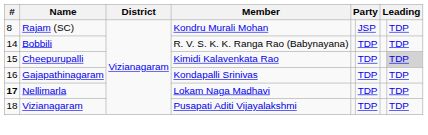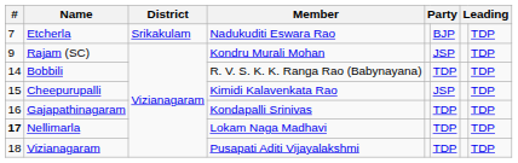 <table class="wikitable sortable">
 <tr>
 <th>#</th>
 <th>Name</th>
 <th>District</th>
 <th>Member</th>
 <th colspan="2">Party</th>
 <th colspan=2>Leading<br></th>
 </tr>
 <tr>
-<td>8</td>
+<td>7</td>
+<td><a href='#'>Etcherla</a></td>
+<td><a href='#'>Srikakulam</a></td>
+<td><a href='#'>Nadukuditi Eswara Rao</a></td>
+<td></td>
+<td><a href='#'>BJP</a></td>
+<td></td>
+<td><a href='#'>TDP</a></td>
+</tr>
+<tr>
+<td>9</td>
 <td><a href='#'>Rajam</a> (SC)</td>
 <td rowspan="6"><a href='#'>Vizianagaram</a></td>
 <td><a href='#'>Kondru Murali Mohan</a></td>
 <td></td>
 <td><a href='#'>JSP</a></td>
 <td></td>
 <td><a href='#'>TDP</a></td>
 </tr>
 <tr>
 <td>14</td>
 <td><a href='#'>Bobbili</a></td>
 <td>R. V. S. K. K. Ranga Rao (Babynayana)</td>
 <td></td>
 <td><a href='#'>TDP</a></td>
 <td></td>
 <td><a href='#'>TDP</a></td>
 </tr>
 <tr>
 <td>15</td>
 <td><a href='#'>Cheepurupalli</a></td>
 <td><a href='#'>Kimidi Kalavenkata Rao</a></td>
 <td></td>
+<td><a href='#'>JSP</a></td>
+<td></td>
 <td><a href='#'>TDP</a></td>
-<td></td>
-<td style="background: lightgrey;"><a href='#'>TDP</a></td>
 </tr>
 <tr>
 <td>16</td>
 <td><a href='#'>Gajapathinagaram</a></td>
 <td><a href='#'>Kondapalli Srinivas</a></td>
 <td></td>
 <td><a href='#'>TDP</a></td>
 <td></td>
 <td><a href='#'>TDP</a></td>
 </tr>
 <tr>
 <td><strong>17</strong></td>
 <td><a href='#'>Nellimarla</a></td>
 <td><a href='#'>Lokam Naga Madhavi</a></td>
 <td></td>
 <td><a href='#'>TDP</a></td>
 <td></td>
 <td><a href='#'>TDP</a></td>
 </tr>
 <tr>
 <td>18</td>
 <td><a href='#'>Vizianagaram</a></td>
 <td><a href='#'>Pusapati Aditi Vijayalakshmi</a></td>
 <td></td>
 <td><a href='#'>TDP</a></td>
 <td></td>
 <td><a href='#'>TDP</a></td>
 </tr>
 </table>
